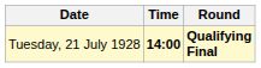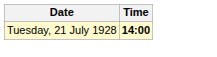 <table class="wikitable">
 <tr>
 <th>Date</th>
 <th>Time</th>
-<th>Round</th>
 </tr>
 <tr style=background:lemonchiffon>
 <td>Tuesday, 21 July 1928</td>
 <td><strong>14:00</strong></td>
-<td><strong>Qualifying</strong><br><strong>Final</strong></td>
 </tr>
 </table>
